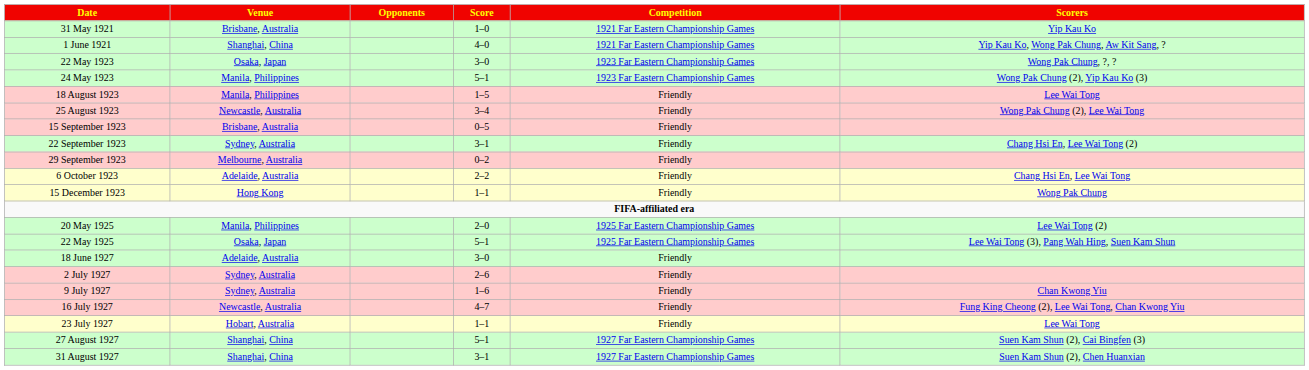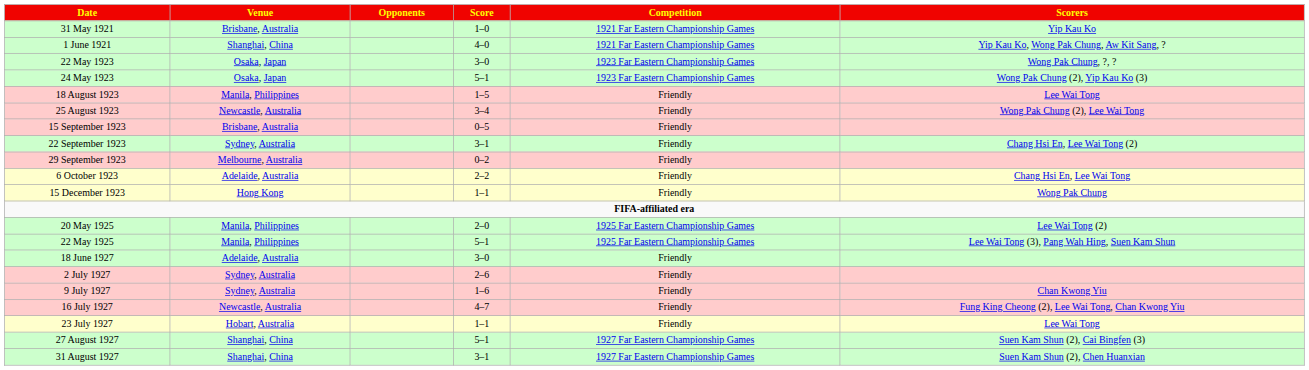 <table width=95% class="wikitable" style="text-align: center; font-size: 90%">
 <tr bgcolor=#F00300 style="color:yellow">
 <td><strong>Date</strong></td>
 <td><strong>Venue</strong></td>
 <td><strong>Opponents</strong></td>
 <td><strong>Score</strong></td>
 <td><strong>Competition</strong></td>
 <td><strong>Scorers</strong></td>
 </tr>
 <tr bgcolor=#CCFFCC>
 <td>31 May 1921</td>
 <td><a href='#'>Brisbane</a>, <a href='#'>Australia</a></td>
 <td></td>
 <td>1–0</td>
 <td><a href='#'>1921 Far Eastern Championship Games</a></td>
 <td><a href='#'>Yip Kau Ko</a></td>
 </tr>
 <tr bgcolor=#CCFFCC>
 <td>1 June 1921</td>
 <td><a href='#'>Shanghai</a>, <a href='#'>China</a></td>
 <td></td>
 <td>4–0</td>
 <td><a href='#'>1921 Far Eastern Championship Games</a></td>
 <td><a href='#'>Yip Kau Ko</a>, <a href='#'>Wong Pak Chung</a>, <a href='#'>Aw Kit Sang</a>, ?</td>
 </tr>
 <tr bgcolor=#CCFFCC>
 <td>22 May 1923</td>
 <td><a href='#'>Osaka</a>, <a href='#'>Japan</a></td>
 <td></td>
 <td>3–0</td>
 <td><a href='#'>1923 Far Eastern Championship Games</a></td>
 <td><a href='#'>Wong Pak Chung</a>, ?, ?</td>
 </tr>
 <tr bgcolor=#CCFFCC>
 <td>24 May 1923</td>
-<td><a href='#'>Manila</a>, <a href='#'>Philippines</a></td>
+<td><a href='#'>Osaka</a>, <a href='#'>Japan</a></td>
 <td></td>
 <td>5–1</td>
 <td><a href='#'>1923 Far Eastern Championship Games</a></td>
 <td><a href='#'>Wong Pak Chung</a> (2), <a href='#'>Yip Kau Ko</a> (3)</td>
 </tr>
 <tr bgcolor=#FFCCCC>
 <td>18 August 1923</td>
 <td><a href='#'>Manila</a>, <a href='#'>Philippines</a></td>
 <td></td>
 <td>1–5</td>
 <td>Friendly</td>
 <td><a href='#'>Lee Wai Tong</a></td>
 </tr>
 <tr bgcolor=#FFCCCC>
 <td>25 August 1923</td>
 <td><a href='#'>Newcastle</a>, <a href='#'>Australia</a></td>
 <td></td>
 <td>3–4</td>
 <td>Friendly</td>
 <td><a href='#'>Wong Pak Chung</a> (2), <a href='#'>Lee Wai Tong</a></td>
 </tr>
 <tr bgcolor=#FFCCCC>
 <td>15 September 1923</td>
 <td><a href='#'>Brisbane</a>, <a href='#'>Australia</a></td>
 <td></td>
 <td>0–5</td>
 <td>Friendly</td>
 <td></td>
 </tr>
 <tr bgcolor=#CCFFCC>
 <td>22 September 1923</td>
 <td><a href='#'>Sydney</a>, <a href='#'>Australia</a></td>
 <td></td>
 <td>3–1</td>
 <td>Friendly</td>
 <td><a href='#'>Chang Hsi En</a>, <a href='#'>Lee Wai Tong</a> (2)</td>
 </tr>
 <tr bgcolor=#FFCCCC>
 <td>29 September 1923</td>
 <td><a href='#'>Melbourne</a>, <a href='#'>Australia</a></td>
 <td></td>
 <td>0–2</td>
 <td>Friendly</td>
 <td></td>
 </tr>
 <tr bgcolor=#FFFFCC>
 <td>6 October 1923</td>
 <td><a href='#'>Adelaide</a>, <a href='#'>Australia</a></td>
 <td></td>
 <td>2–2</td>
 <td>Friendly</td>
 <td><a href='#'>Chang Hsi En</a>, <a href='#'>Lee Wai Tong</a></td>
 </tr>
 <tr bgcolor=#FFFFCC>
 <td>15 December 1923</td>
 <td><a href='#'>Hong Kong</a></td>
 <td></td>
 <td>1–1</td>
 <td>Friendly</td>
 <td><a href='#'>Wong Pak Chung</a></td>
 </tr>
 <tr>
 <td colspan="7"><strong>FIFA-affiliated era</strong></td>
 </tr>
 <tr bgcolor=#CCFFCC>
 <td>20 May 1925</td>
 <td><a href='#'>Manila</a>, <a href='#'>Philippines</a></td>
 <td></td>
 <td>2–0</td>
 <td><a href='#'>1925 Far Eastern Championship Games</a></td>
 <td><a href='#'>Lee Wai Tong</a> (2)</td>
 </tr>
 <tr bgcolor=#CCFFCC>
 <td>22 May 1925</td>
-<td><a href='#'>Osaka</a>, <a href='#'>Japan</a></td>
+<td><a href='#'>Manila</a>, <a href='#'>Philippines</a></td>
 <td></td>
 <td>5–1</td>
 <td><a href='#'>1925 Far Eastern Championship Games</a></td>
 <td><a href='#'>Lee Wai Tong</a> (3), <a href='#'>Pang Wah Hing</a>, <a href='#'>Suen Kam Shun</a></td>
 </tr>
 <tr bgcolor=#CCFFCC>
 <td>18 June 1927</td>
 <td><a href='#'>Adelaide</a>, <a href='#'>Australia</a></td>
 <td></td>
 <td>3–0</td>
 <td>Friendly</td>
 <td></td>
 </tr>
 <tr bgcolor=#FFCCCC>
 <td>2 July 1927</td>
 <td><a href='#'>Sydney</a>, <a href='#'>Australia</a></td>
 <td></td>
 <td>2–6</td>
 <td>Friendly</td>
 <td></td>
 </tr>
 <tr bgcolor=#FFCCCC>
 <td>9 July 1927</td>
 <td><a href='#'>Sydney</a>, <a href='#'>Australia</a></td>
 <td></td>
 <td>1–6</td>
 <td>Friendly</td>
 <td><a href='#'>Chan Kwong Yiu</a></td>
 </tr>
 <tr bgcolor=#FFCCCC>
 <td>16 July 1927</td>
 <td><a href='#'>Newcastle</a>, <a href='#'>Australia</a></td>
 <td></td>
 <td>4–7</td>
 <td>Friendly</td>
 <td><a href='#'>Fung King Cheong</a> (2), <a href='#'>Lee Wai Tong</a>, <a href='#'>Chan Kwong Yiu</a></td>
 </tr>
 <tr bgcolor=#FFFFCC>
 <td>23 July 1927</td>
 <td><a href='#'>Hobart</a>, <a href='#'>Australia</a></td>
 <td></td>
 <td>1–1</td>
 <td>Friendly</td>
 <td><a href='#'>Lee Wai Tong</a></td>
 </tr>
 <tr bgcolor=#CCFFCC>
 <td>27 August 1927</td>
 <td><a href='#'>Shanghai</a>, <a href='#'>China</a></td>
 <td></td>
 <td>5–1</td>
 <td><a href='#'>1927 Far Eastern Championship Games</a></td>
 <td><a href='#'>Suen Kam Shun</a> (2), <a href='#'>Cai Bingfen</a> (3)</td>
 </tr>
 <tr bgcolor=#CCFFCC>
 <td>31 August 1927</td>
 <td><a href='#'>Shanghai</a>, <a href='#'>China</a></td>
 <td></td>
 <td>3–1</td>
 <td><a href='#'>1927 Far Eastern Championship Games</a></td>
 <td><a href='#'>Suen Kam Shun</a> (2), <a href='#'>Chen Huanxian</a></td>
 </tr>
 </table>
